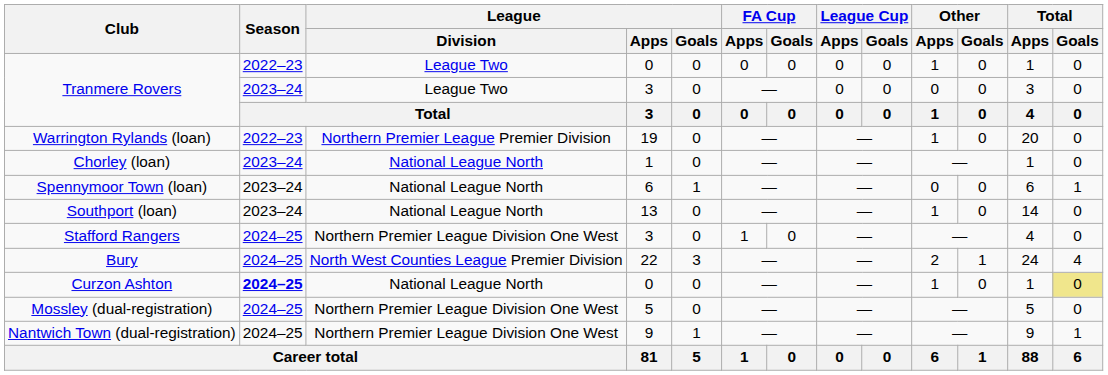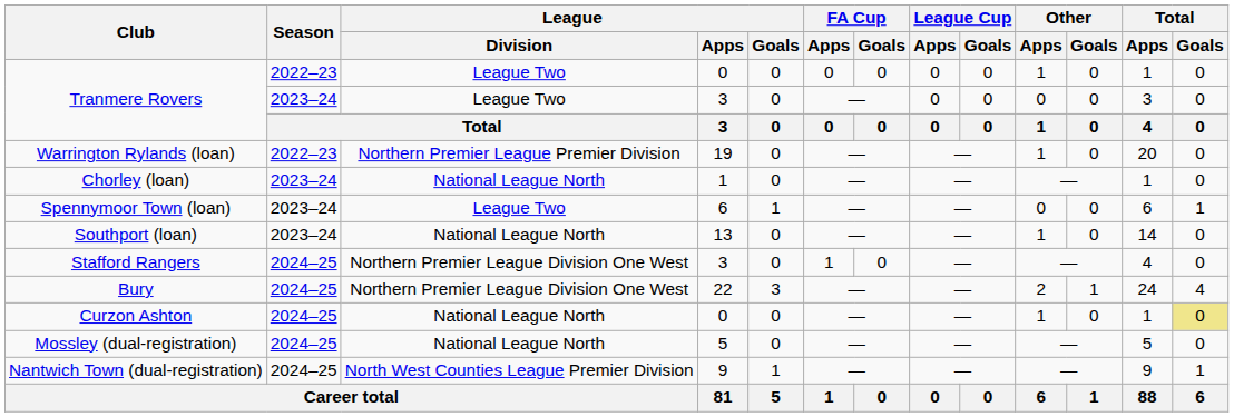 <table class=wikitable style="text-align: center">
 <tr>
 <th rowspan=2>Club</th>
 <th rowspan=2>Season</th>
 <th colspan=3>League</th>
 <th colspan=2><a href='#'>FA Cup</a></th>
 <th colspan=2><a href='#'>League Cup</a></th>
 <th colspan=2>Other</th>
 <th colspan=2>Total</th>
 </tr>
 <tr>
 <th>Division</th>
 <th>Apps</th>
 <th>Goals</th>
 <th>Apps</th>
 <th>Goals</th>
 <th>Apps</th>
 <th>Goals</th>
 <th>Apps</th>
 <th>Goals</th>
 <th>Apps</th>
 <th>Goals</th>
 </tr>
 <tr>
 <td rowspan="3"><a href='#'>Tranmere Rovers</a></td>
 <td><a href='#'>2022–23</a></td>
 <td><a href='#'>League Two</a></td>
 <td>0</td>
 <td>0</td>
 <td>0</td>
 <td>0</td>
 <td>0</td>
 <td>0</td>
 <td>1</td>
 <td>0</td>
 <td>1</td>
 <td>0</td>
 </tr>
 <tr>
 <td><a href='#'>2023–24</a></td>
 <td>League Two</td>
 <td>3</td>
 <td>0</td>
 <td colspan="2">―</td>
 <td>0</td>
 <td>0</td>
 <td>0</td>
 <td>0</td>
 <td>3</td>
 <td>0</td>
 </tr>
 <tr>
 <th colspan="2">Total</th>
 <th>3</th>
 <th>0</th>
 <th>0</th>
 <th>0</th>
 <th>0</th>
 <th>0</th>
 <th>1</th>
 <th>0</th>
 <th>4</th>
 <th>0</th>
 </tr>
 <tr>
 <td><a href='#'>Warrington Rylands</a> (loan)</td>
 <td><a href='#'>2022–23</a></td>
 <td><a href='#'>Northern Premier League</a> Premier Division</td>
 <td>19</td>
 <td>0</td>
 <td colspan="2">―</td>
 <td colspan="2">―</td>
 <td>1</td>
 <td>0</td>
 <td>20</td>
 <td>0</td>
 </tr>
 <tr>
 <td><a href='#'>Chorley</a> (loan)</td>
 <td><a href='#'>2023–24</a></td>
 <td><a href='#'>National League North</a></td>
 <td>1</td>
 <td>0</td>
 <td colspan="2">―</td>
 <td colspan="2">―</td>
 <td colspan="2">―</td>
 <td>1</td>
 <td>0</td>
 </tr>
 <tr>
 <td><a href='#'>Spennymoor Town</a> (loan)</td>
 <td>2023–24</td>
-<td>National League North</td>
+<td><a href='#'>League Two</a></td>
 <td>6</td>
 <td>1</td>
 <td colspan="2">―</td>
 <td colspan="2">―</td>
 <td>0</td>
 <td>0</td>
 <td>6</td>
 <td>1</td>
 </tr>
 <tr>
 <td><a href='#'>Southport</a> (loan)</td>
 <td>2023–24</td>
 <td>National League North</td>
 <td>13</td>
 <td>0</td>
 <td colspan="2">―</td>
 <td colspan="2">―</td>
 <td>1</td>
 <td>0</td>
 <td>14</td>
 <td>0</td>
 </tr>
 <tr>
 <td><a href='#'>Stafford Rangers</a></td>
 <td><a href='#'>2024–25</a></td>
 <td>Northern Premier League Division One West</td>
 <td>3</td>
 <td>0</td>
 <td>1</td>
 <td>0</td>
 <td colspan="2">―</td>
 <td colspan="2">―</td>
 <td>4</td>
 <td>0</td>
 </tr>
 <tr>
 <td><a href='#'>Bury</a></td>
 <td><a href='#'>2024–25</a></td>
-<td><a href='#'>North West Counties League</a> Premier Division</td>
+<td>Northern Premier League Division One West</td>
 <td>22</td>
 <td>3</td>
 <td colspan="2">―</td>
 <td colspan="2">―</td>
 <td>2</td>
 <td>1</td>
 <td>24</td>
 <td>4</td>
 </tr>
 <tr>
 <td><a href='#'>Curzon Ashton</a></td>
-<td><strong><a href='#'>2024–25</a></strong></td>
+<td><a href='#'>2024–25</a></td>
 <td>National League North</td>
 <td>0</td>
 <td>0</td>
 <td colspan="2">―</td>
 <td colspan="2">―</td>
 <td>1</td>
 <td>0</td>
 <td>1</td>
 <td style="background: khaki;">0</td>
 </tr>
 <tr>
 <td><a href='#'>Mossley</a> (dual-registration)</td>
 <td><a href='#'>2024–25</a></td>
-<td>Northern Premier League Division One West</td>
+<td>National League North</td>
 <td>5</td>
 <td>0</td>
 <td colspan="2">―</td>
 <td colspan="2">―</td>
 <td colspan="2">―</td>
 <td>5</td>
 <td>0</td>
 </tr>
 <tr>
 <td><a href='#'>Nantwich Town</a> (dual-registration)</td>
 <td>2024–25</td>
-<td>Northern Premier League Division One West</td>
+<td><a href='#'>North West Counties League</a> Premier Division</td>
 <td>9</td>
 <td>1</td>
 <td colspan="2">―</td>
 <td colspan="2">―</td>
 <td colspan="2">―</td>
 <td>9</td>
 <td>1</td>
 </tr>
 <tr>
 <th colspan="3">Career total</th>
 <th>81</th>
 <th>5</th>
 <th>1</th>
 <th>0</th>
 <th>0</th>
 <th>0</th>
 <th>6</th>
 <th>1</th>
 <th>88</th>
 <th>6</th>
 </tr>
 </table>
